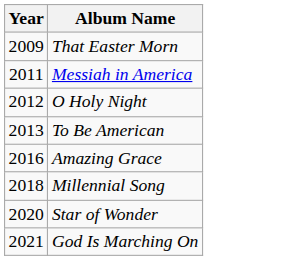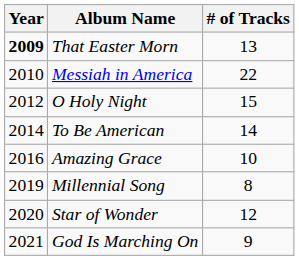 <table class="wikitable sortable" border="1" align="center">
 <tr>
 <th>Year</th>
 <th>Album Name</th>
+<th># of Tracks</th>
 </tr>
 <tr>
-<td align="center">2009</td>
+<td align="center"><strong>2009</strong></td>
 <td><em>That Easter Morn</em></td>
+<td align="center">13</td>
 </tr>
 <tr>
-<td align="center">2011</td>
+<td align="center">2010</td>
 <td><em><a href='#'>Messiah in America</a></em></td>
+<td align="center">22</td>
 </tr>
 <tr>
 <td align="center">2012</td>
 <td><em>O Holy Night</em></td>
+<td align="center">15</td>
 </tr>
 <tr>
-<td align="center">2013</td>
+<td align="center">2014</td>
 <td><em>To Be American</em></td>
+<td align="center">14</td>
 </tr>
 <tr>
 <td align="center">2016</td>
 <td><em>Amazing Grace</em></td>
+<td align="center">10</td>
 </tr>
 <tr>
-<td align="center">2018</td>
+<td align="center">2019</td>
 <td><em>Millennial Song</em></td>
+<td align="center">8</td>
 </tr>
 <tr>
 <td align="center">2020</td>
 <td><em>Star of Wonder</em></td>
+<td align="center">12</td>
 </tr>
 <tr>
 <td align="center">2021</td>
 <td><em>God Is Marching On</em></td>
+<td align="center">9</td>
 </tr>
 </table>
